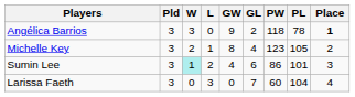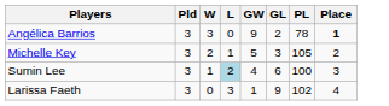 <table class=wikitable style="text-align:center">
 <tr>
 <th width=220>Players</th>
 <th width=20>Pld</th>
 <th width=20>W</th>
 <th width=20>L</th>
 <th width=20>GW</th>
 <th width=20>GL</th>
-<th width=20>PW</th>
 <th width=20>PL</th>
 <th width=50>Place</th>
 </tr>
 <tr>
 <td align=left> <a href='#'>Angélica Barrios</a></td>
 <td>3</td>
 <td>3</td>
 <td>0</td>
 <td>9</td>
 <td>2</td>
-<td>118</td>
 <td>78</td>
 <td><strong>1</strong></td>
 </tr>
 <tr>
 <td align=left> <a href='#'>Michelle Key</a></td>
 <td>3</td>
 <td>2</td>
 <td>1</td>
-<td>8</td>
-<td>4</td>
-<td>123</td>
+<td>5</td>
+<td>3</td>
 <td>105</td>
 <td>2</td>
 </tr>
 <tr>
 <td align=left> Sumin Lee</td>
 <td>3</td>
-<td style="background: paleturquoise;">1</td>
-<td>2</td>
+<td>1</td>
+<td style="background: lightblue;">2</td>
 <td>4</td>
 <td>6</td>
-<td>86</td>
-<td>101</td>
+<td>100</td>
 <td>3</td>
 </tr>
 <tr>
 <td align=left> Larissa Faeth</td>
 <td>3</td>
 <td>0</td>
 <td>3</td>
-<td>0</td>
-<td>7</td>
-<td>60</td>
-<td>104</td>
+<td>1</td>
+<td>9</td>
+<td>102</td>
 <td>4</td>
 </tr>
 </table>
